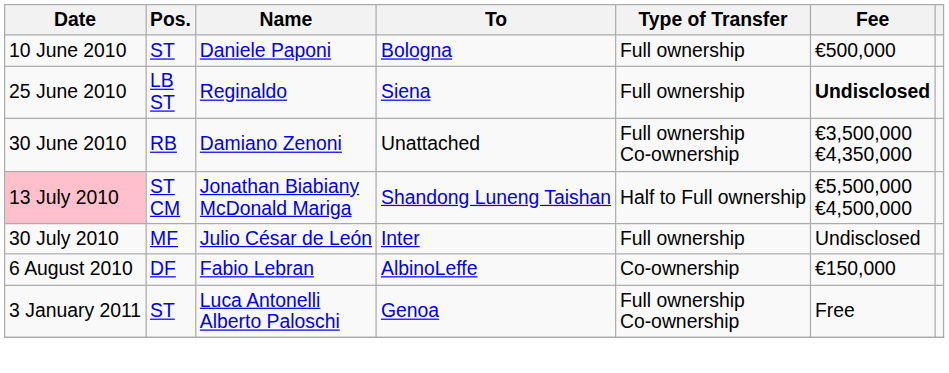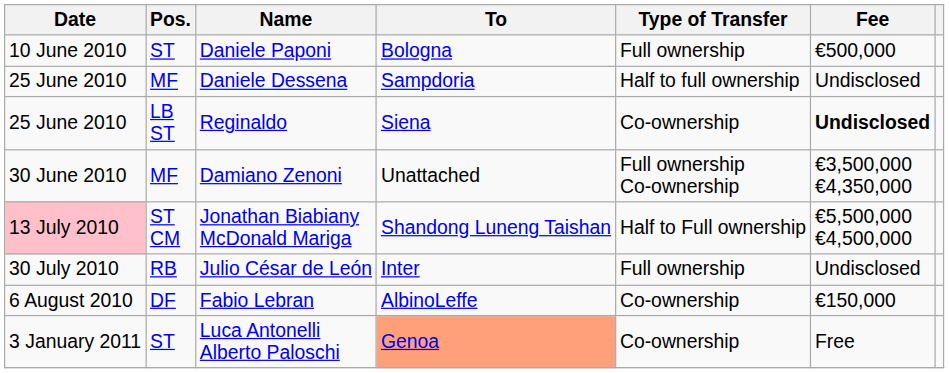 <table class="wikitable">
 <tr>
 <th>Date</th>
 <th>Pos.</th>
 <th>Name</th>
 <th>To</th>
 <th>Type of Transfer</th>
 <th>Fee</th>
 <th></th>
 </tr>
 <tr>
 <td>10 June 2010</td>
 <td><a href='#'>ST</a></td>
 <td> <a href='#'>Daniele Paponi</a></td>
 <td> <a href='#'>Bologna</a></td>
 <td>Full ownership</td>
 <td>€500,000</td>
 <td></td>
 </tr>
 <tr>
 <td>25 June 2010</td>
+<td><a href='#'>MF</a></td>
+<td> <a href='#'>Daniele Dessena</a></td>
+<td> <a href='#'>Sampdoria</a></td>
+<td>Half to full ownership</td>
+<td>Undisclosed</td>
+<td></td>
+</tr>
+<tr>
+<td>25 June 2010</td>
 <td><a href='#'>LB</a><br><a href='#'>ST</a></td>
 <td> <a href='#'>Reginaldo</a></td>
 <td> <a href='#'>Siena</a></td>
-<td>Full ownership</td>
+<td>Co-ownership</td>
 <td><strong>Undisclosed</strong></td>
 <td></td>
 </tr>
 <tr>
 <td>30 June 2010</td>
-<td><a href='#'>RB</a></td>
+<td><a href='#'>MF</a></td>
 <td> <a href='#'>Damiano Zenoni</a></td>
 <td>Unattached</td>
 <td>Full ownership<br>Co-ownership</td>
 <td>€3,500,000<br>€4,350,000</td>
 <td></td>
 </tr>
 <tr>
 <td style="background: pink;">13 July 2010</td>
 <td><a href='#'>ST</a> <br> <a href='#'>CM</a></td>
 <td> <a href='#'>Jonathan Biabiany</a> <br>  <a href='#'>McDonald Mariga</a></td>
 <td> <a href='#'>Shandong Luneng Taishan</a></td>
 <td>Half to Full ownership</td>
 <td>€5,500,000<br>€4,500,000</td>
 <td></td>
 </tr>
 <tr>
 <td>30 July 2010</td>
-<td><a href='#'>MF</a></td>
+<td><a href='#'>RB</a></td>
 <td> <a href='#'>Julio César de León</a></td>
 <td> <a href='#'>Inter</a></td>
 <td>Full ownership</td>
 <td>Undisclosed</td>
 <td></td>
 </tr>
 <tr>
 <td>6 August 2010</td>
 <td><a href='#'>DF</a></td>
 <td> <a href='#'>Fabio Lebran</a></td>
 <td> <a href='#'>AlbinoLeffe</a></td>
 <td>Co-ownership</td>
 <td>€150,000</td>
 <td></td>
 </tr>
 <tr>
 <td>3 January 2011</td>
 <td><a href='#'>ST</a></td>
 <td> <a href='#'>Luca Antonelli</a> <br>  <a href='#'>Alberto Paloschi</a></td>
-<td> <a href='#'>Genoa</a></td>
-<td>Full ownership<br>Co-ownership</td>
+<td style="background: lightsalmon;"> <a href='#'>Genoa</a></td>
+<td>Co-ownership</td>
 <td>Free</td>
 <td></td>
 </tr>
 <tr>
 </tr>
 </table>
